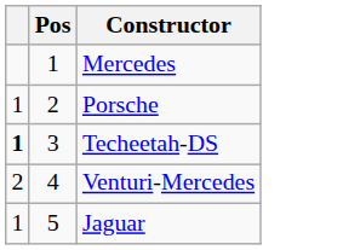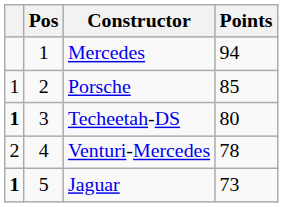 <table class="wikitable" style="font-size: 85%;">
 <tr>
 <th></th>
 <th>Pos</th>
 <th>Constructor</th>
+<th>Points</th>
 </tr>
 <tr>
 <td align="left"></td>
 <td align="center">1</td>
 <td> <a href='#'>Mercedes</a></td>
+<td align="left">94</td>
 </tr>
 <tr>
 <td align="left"> 1</td>
 <td align="center">2</td>
 <td> <a href='#'>Porsche</a></td>
+<td align="left">85</td>
 </tr>
 <tr>
 <td align="left"><strong> 1</strong></td>
 <td align="center">3</td>
 <td> <a href='#'>Techeetah</a>-<a href='#'>DS</a></td>
+<td align="left">80</td>
 </tr>
 <tr>
 <td align="left"> 2</td>
 <td align="center">4</td>
 <td> <a href='#'>Venturi</a>-<a href='#'>Mercedes</a></td>
+<td align="left">78</td>
 </tr>
 <tr>
-<td align="left"> 1</td>
+<td align="left"><strong> 1</strong></td>
 <td align="center">5</td>
 <td> <a href='#'>Jaguar</a></td>
+<td align="left">73</td>
 </tr>
 </table>
